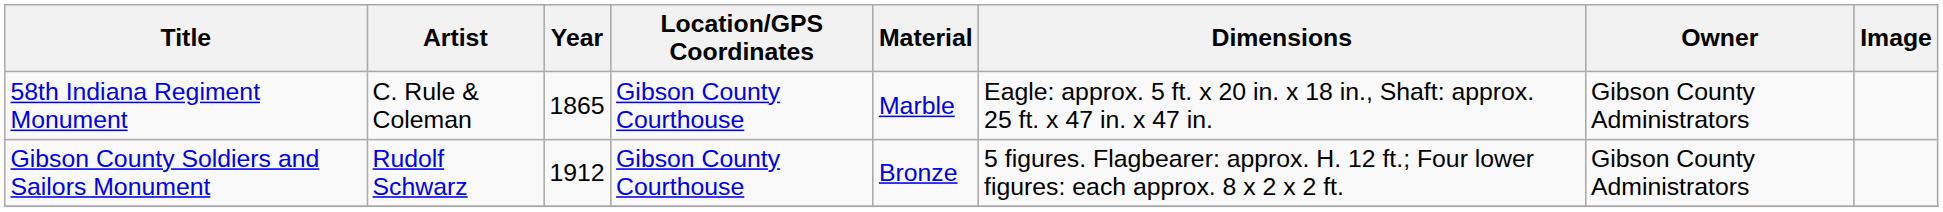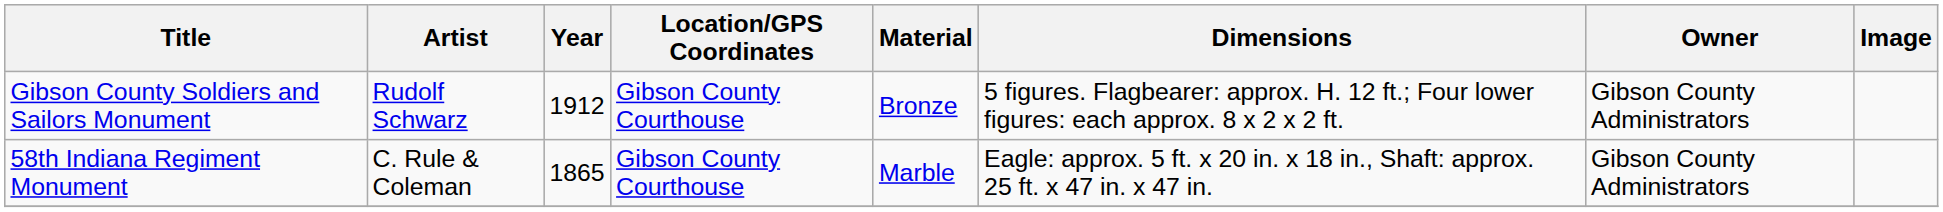 <table class="wikitable sortable">
 <tr>
 <th>Title</th>
 <th>Artist</th>
 <th>Year</th>
 <th>Location/GPS Coordinates</th>
 <th>Material</th>
 <th>Dimensions</th>
 <th>Owner</th>
 <th>Image</th>
 </tr>
 <tr>
+<td><a href='#'>Gibson County Soldiers and Sailors Monument</a></td>
+<td><a href='#'>Rudolf Schwarz</a></td>
+<td>1912</td>
+<td><a href='#'>Gibson County Courthouse</a> </td>
+<td><a href='#'>Bronze</a></td>
+<td>5 figures. Flagbearer: approx. H. 12 ft.; Four lower figures: each approx. 8 x 2 x 2 ft.</td>
+<td>Gibson County Administrators</td>
+<td></td>
+</tr>
+<tr>
 <td><a href='#'>58th Indiana Regiment Monument</a></td>
 <td>C. Rule & Coleman</td>
 <td>1865</td>
 <td><a href='#'>Gibson County Courthouse</a> </td>
 <td><a href='#'>Marble</a></td>
 <td>Eagle: approx. 5 ft. x 20 in. x 18 in., Shaft: approx. 25 ft. x 47 in. x 47 in.</td>
 <td>Gibson County Administrators</td>
 <td></td>
 </tr>
 <tr>
-<td><a href='#'>Gibson County Soldiers and Sailors Monument</a></td>
-<td><a href='#'>Rudolf Schwarz</a></td>
-<td>1912</td>
-<td><a href='#'>Gibson County Courthouse</a> </td>
-<td><a href='#'>Bronze</a></td>
-<td>5 figures. Flagbearer: approx. H. 12 ft.; Four lower figures: each approx. 8 x 2 x 2 ft.</td>
-<td>Gibson County Administrators</td>
-<td></td>
-</tr>
-<tr>
 </tr>
 </table>
